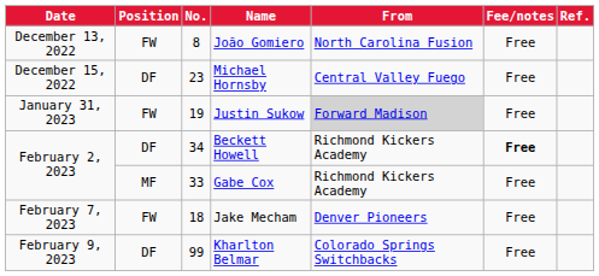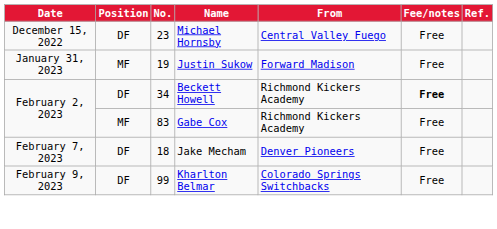 <table class="wikitable" style="text-align:center">
 <tr>
 <th style="background:#E31735; color:#FFFFFF;">Date</th>
 <th style="background:#E31735; color:#FFFFFF;">Position</th>
 <th style="background:#E31735; color:#FFFFFF;">No.</th>
 <th style="background:#E31735; color:#FFFFFF;">Name</th>
 <th style="background:#E31735; color:#FFFFFF;">From</th>
 <th style="background:#E31735; color:#FFFFFF;">Fee/notes</th>
 <th style="background:#E31735; color:#FFFFFF;">Ref.</th>
-</tr>
-<tr>
-<td>December 13, 2022</td>
-<td>FW</td>
-<td>8</td>
-<td align="left"> <a href='#'>João Gomiero</a></td>
-<td align="left"> <a href='#'>North Carolina Fusion</a></td>
-<td>Free</td>
-<td></td>
 </tr>
 <tr>
 <td>December 15, 2022</td>
 <td>DF</td>
 <td>23</td>
 <td align="left"> <a href='#'>Michael Hornsby</a></td>
 <td align="left"> <a href='#'>Central Valley Fuego</a></td>
 <td>Free</td>
 <td></td>
 </tr>
 <tr>
 <td>January 31, 2023</td>
-<td>FW</td>
+<td>MF</td>
 <td>19</td>
 <td align="left"> <a href='#'>Justin Sukow</a></td>
-<td align="left" style="background: lightgrey;"> <a href='#'>Forward Madison</a></td>
+<td align="left"> <a href='#'>Forward Madison</a></td>
 <td>Free</td>
 <td></td>
 </tr>
 <tr>
 <td rowspan="2">February 2, 2023</td>
 <td>DF</td>
 <td>34</td>
 <td align="left"> <a href='#'>Beckett Howell</a></td>
 <td align="left"> Richmond Kickers Academy</td>
 <td><strong>Free</strong></td>
 <td></td>
 </tr>
 <tr>
 <td>MF</td>
-<td>33</td>
+<td>83</td>
 <td align="left"> <a href='#'>Gabe Cox</a></td>
 <td align="left"> Richmond Kickers Academy</td>
 <td>Free</td>
 <td></td>
 </tr>
 <tr>
 <td>February 7, 2023</td>
-<td>FW</td>
+<td>DF</td>
 <td>18</td>
 <td align="left"> Jake Mecham</td>
 <td align="left"> <a href='#'>Denver Pioneers</a></td>
 <td>Free</td>
 <td></td>
 </tr>
 <tr>
 <td>February 9, 2023</td>
 <td>DF</td>
 <td>99</td>
 <td align="left"> <a href='#'>Kharlton Belmar</a></td>
 <td align="left"> <a href='#'>Colorado Springs Switchbacks</a></td>
 <td>Free</td>
 <td></td>
 </tr>
 </table>
